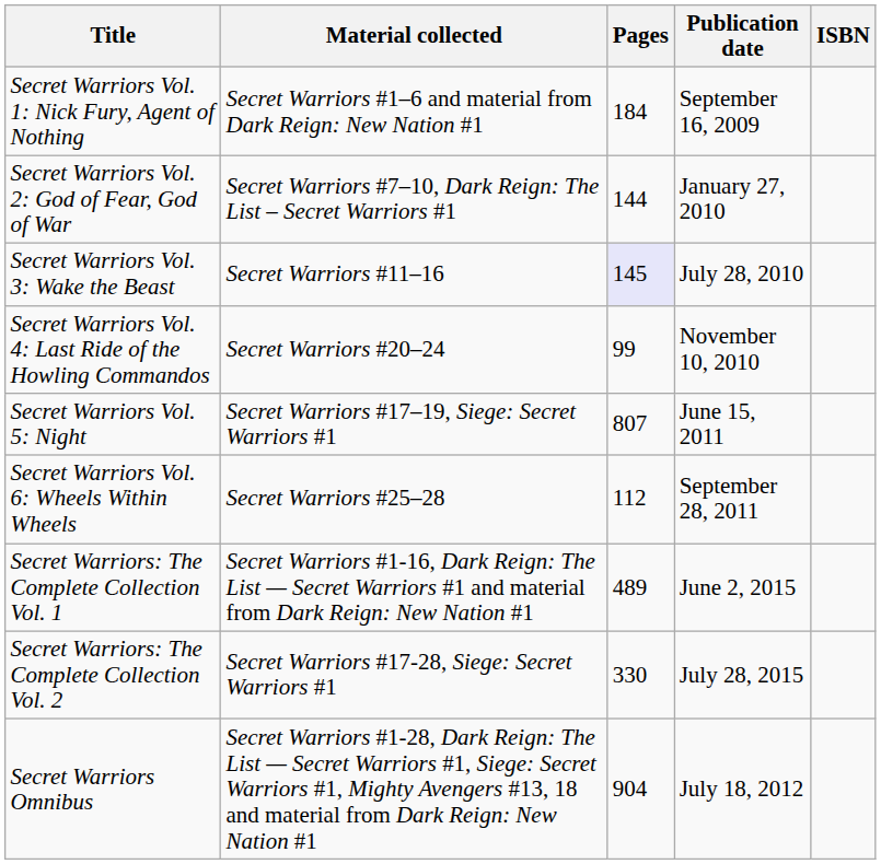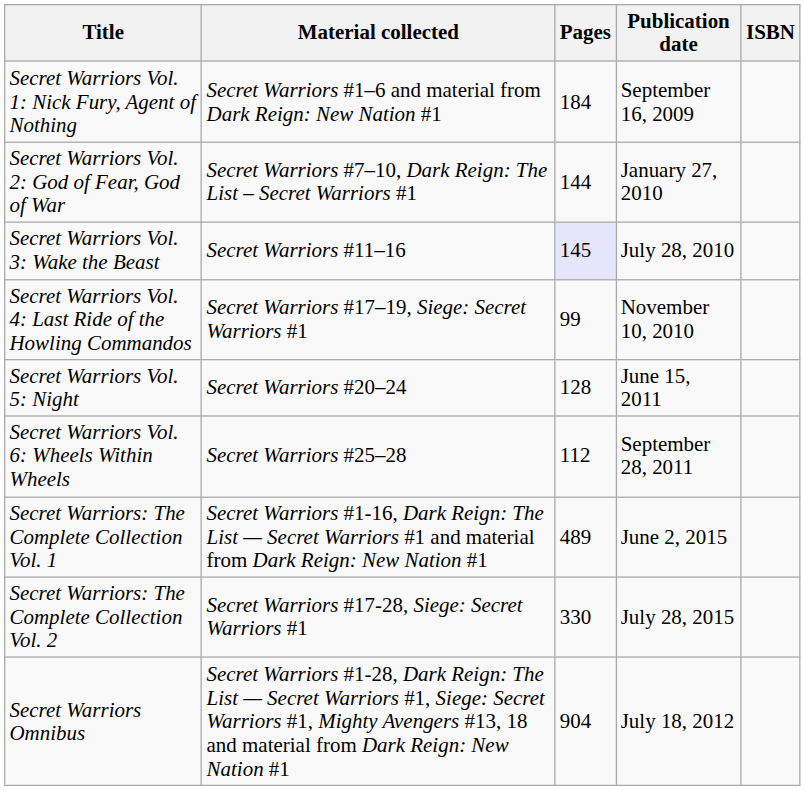 <table class="wikitable">
 <tr>
 <th>Title</th>
 <th>Material collected</th>
 <th>Pages</th>
 <th>Publication date</th>
 <th>ISBN</th>
 </tr>
 <tr>
 <td><em>Secret Warriors Vol. 1: Nick Fury, Agent of Nothing</em></td>
 <td><em>Secret Warriors</em> #1–6 and material from <em>Dark Reign: New Nation</em> #1</td>
 <td>184</td>
 <td>September 16, 2009</td>
 <td></td>
 </tr>
 <tr>
 <td><em>Secret Warriors Vol. 2:</em> <em>God of Fear, God of War</em></td>
 <td><em>Secret Warriors</em> #7–10, <em>Dark Reign: The List – Secret Warriors</em> #1</td>
 <td>144</td>
 <td>January 27, 2010</td>
 <td></td>
 </tr>
 <tr>
 <td><em>Secret Warriors Vol. 3:</em> <em>Wake the Beast</em></td>
 <td><em>Secret Warriors</em> #11–16</td>
 <td style="background: lavender;">145</td>
 <td>July 28, 2010</td>
 <td></td>
 </tr>
 <tr>
 <td><em>Secret Warriors Vol. 4:</em> <em>Last Ride of the Howling Commandos</em></td>
-<td><em>Secret Warriors</em> #20–24</td>
+<td><em>Secret Warriors</em> #17–19, <em>Siege: Secret Warriors</em> #1</td>
 <td>99</td>
 <td>November 10, 2010</td>
 <td></td>
 </tr>
 <tr>
 <td><em>Secret Warriors Vol. 5:</em> <em>Night</em></td>
-<td><em>Secret Warriors</em> #17–19, <em>Siege: Secret Warriors</em> #1</td>
-<td>807</td>
+<td><em>Secret Warriors</em> #20–24</td>
+<td>128</td>
 <td>June 15, 2011</td>
 <td></td>
 </tr>
 <tr>
 <td><em>Secret Warriors Vol. 6:</em> <em>Wheels Within Wheels</em></td>
 <td><em>Secret Warriors</em> #25–28</td>
 <td>112</td>
 <td>September 28, 2011</td>
 <td></td>
 </tr>
 <tr>
 <td><em>Secret Warriors: The Complete Collection Vol. 1</em></td>
 <td><em>Secret Warriors</em> #1-16, <em>Dark Reign: The List — Secret Warriors</em> #1 and material from <em>Dark Reign: New Nation</em> #1</td>
 <td>489</td>
 <td>June 2, 2015</td>
 <td></td>
 </tr>
 <tr>
 <td><em>Secret Warriors: The Complete Collection Vol. 2</em></td>
 <td><em>Secret Warriors</em> #17-28, <em>Siege: Secret Warriors</em> #1</td>
 <td>330</td>
 <td>July 28, 2015</td>
 <td></td>
 </tr>
 <tr>
 <td><em>Secret Warriors Omnibus</em></td>
 <td><em>Secret Warriors</em> #1-28, <em>Dark Reign: The List — Secret Warriors</em> #1, <em>Siege: Secret Warriors</em> #1, <em>Mighty Avengers</em> #13, 18 and material from <em>Dark Reign: New Nation</em> #1</td>
 <td>904</td>
 <td>July 18, 2012</td>
 <td></td>
 </tr>
 </table>
